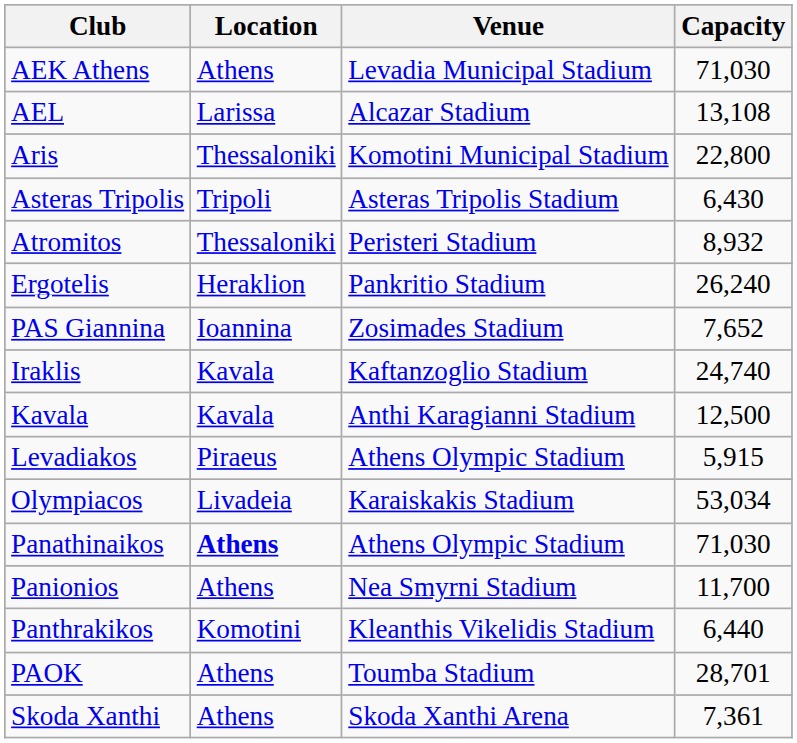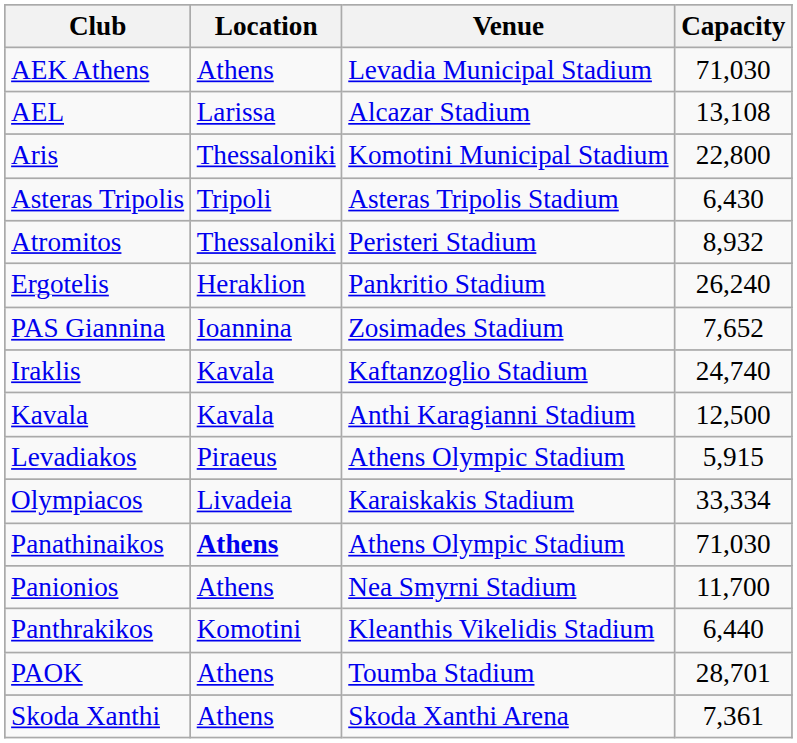 <table class="wikitable sortable">
 <tr>
 <th>Club</th>
 <th>Location</th>
 <th>Venue</th>
 <th>Capacity</th>
 </tr>
 <tr>
 <td><a href='#'>AEK Athens</a></td>
 <td><a href='#'>Athens</a></td>
 <td><a href='#'>Levadia Municipal Stadium</a></td>
 <td align="center">71,030</td>
 </tr>
 <tr>
 <td><a href='#'>AEL</a></td>
 <td><a href='#'>Larissa</a></td>
 <td><a href='#'>Alcazar Stadium</a></td>
 <td align="center">13,108</td>
 </tr>
 <tr>
 <td><a href='#'>Aris</a></td>
 <td><a href='#'>Thessaloniki</a></td>
 <td><a href='#'>Komotini Municipal Stadium</a></td>
 <td align="center">22,800</td>
 </tr>
 <tr>
 <td><a href='#'>Asteras Tripolis</a></td>
 <td><a href='#'>Tripoli</a></td>
 <td><a href='#'>Asteras Tripolis Stadium</a></td>
 <td align="center">6,430</td>
 </tr>
 <tr>
 <td><a href='#'>Atromitos</a></td>
 <td><a href='#'>Thessaloniki</a></td>
 <td><a href='#'>Peristeri Stadium</a></td>
 <td align="center">8,932</td>
 </tr>
 <tr>
 <td><a href='#'>Ergotelis</a></td>
 <td><a href='#'>Heraklion</a></td>
 <td><a href='#'>Pankritio Stadium</a></td>
 <td align="center">26,240</td>
 </tr>
 <tr>
 <td><a href='#'>PAS Giannina</a></td>
 <td><a href='#'>Ioannina</a></td>
 <td><a href='#'>Zosimades Stadium</a></td>
 <td align="center">7,652</td>
 </tr>
 <tr>
 <td><a href='#'>Iraklis</a></td>
 <td><a href='#'>Kavala</a></td>
 <td><a href='#'>Kaftanzoglio Stadium</a></td>
 <td align="center">24,740</td>
 </tr>
 <tr>
 <td><a href='#'>Kavala</a></td>
 <td><a href='#'>Kavala</a></td>
 <td><a href='#'>Anthi Karagianni Stadium</a></td>
 <td align="center">12,500</td>
 </tr>
 <tr>
 <td><a href='#'>Levadiakos</a></td>
 <td><a href='#'>Piraeus</a></td>
 <td><a href='#'>Athens Olympic Stadium</a></td>
 <td align="center">5,915</td>
 </tr>
 <tr>
 <td><a href='#'>Olympiacos</a></td>
 <td><a href='#'>Livadeia</a></td>
 <td><a href='#'>Karaiskakis Stadium</a></td>
-<td align="center">53,034</td>
+<td align="center">33,334</td>
 </tr>
 <tr>
 <td><a href='#'>Panathinaikos</a></td>
 <td><strong><a href='#'>Athens</a></strong></td>
 <td><a href='#'>Athens Olympic Stadium</a></td>
 <td align="center">71,030</td>
 </tr>
 <tr>
 <td><a href='#'>Panionios</a></td>
 <td><a href='#'>Athens</a></td>
 <td><a href='#'>Nea Smyrni Stadium</a></td>
 <td align="center">11,700</td>
 </tr>
 <tr>
 <td><a href='#'>Panthrakikos</a></td>
 <td><a href='#'>Komotini</a></td>
 <td><a href='#'>Kleanthis Vikelidis Stadium</a></td>
 <td align="center">6,440</td>
 </tr>
 <tr>
 <td><a href='#'>PAOK</a></td>
 <td><a href='#'>Athens</a></td>
 <td><a href='#'>Toumba Stadium</a></td>
 <td align="center">28,701</td>
 </tr>
 <tr>
 <td><a href='#'>Skoda Xanthi</a></td>
 <td><a href='#'>Athens</a></td>
 <td><a href='#'>Skoda Xanthi Arena</a></td>
 <td align="center">7,361</td>
 </tr>
 </table>
